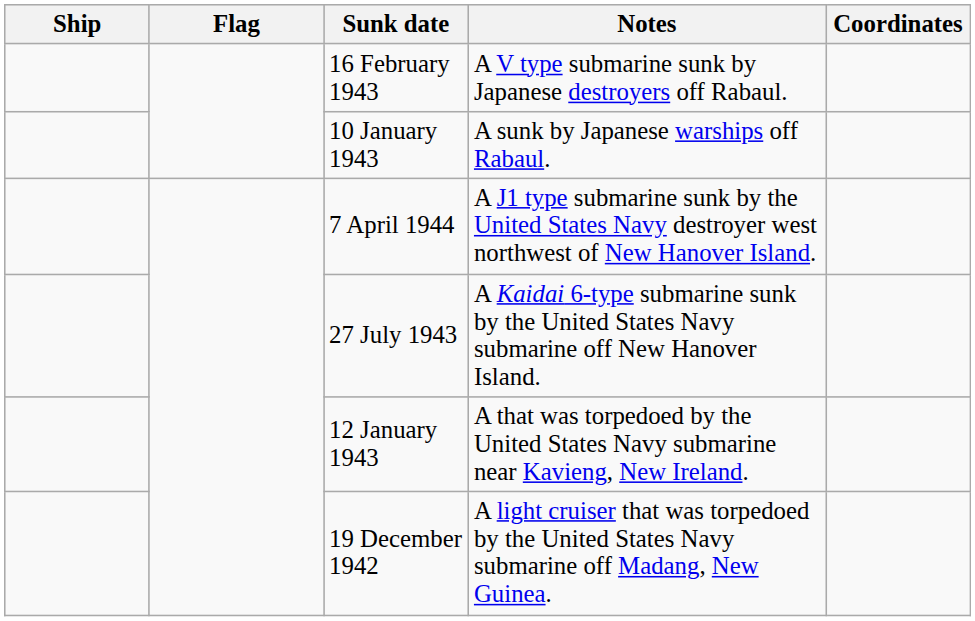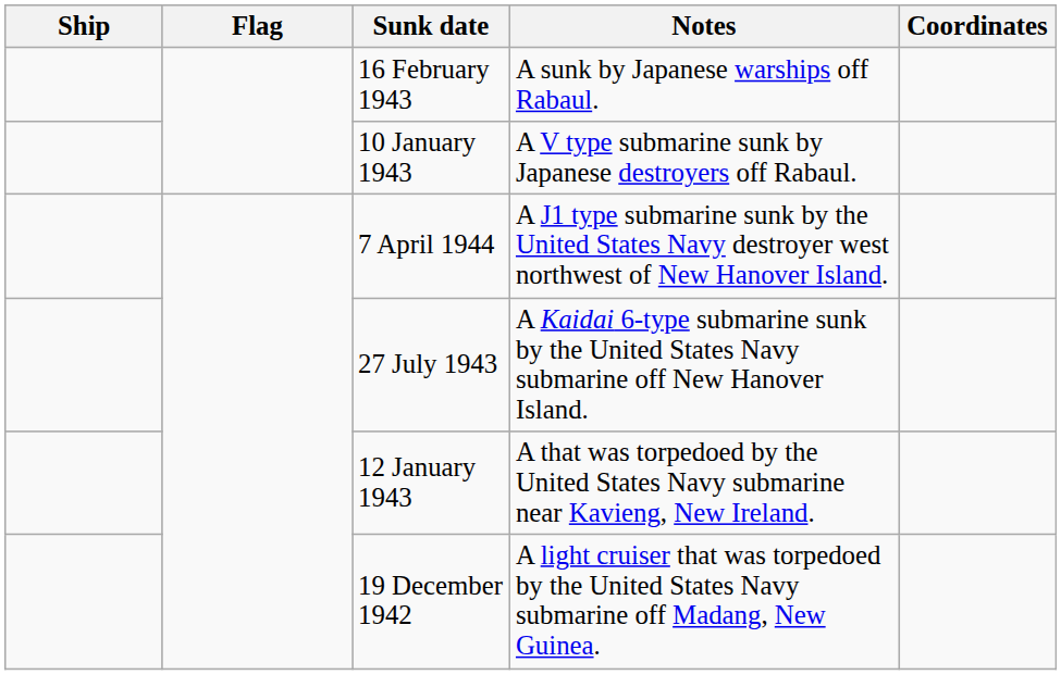 <table class="wikitable sortable" style="width:100%" |>
 <tr>
 <th width="15%">Ship</th>
 <th width="18%">Flag</th>
 <th width="15%" align="right">Sunk date</th>
 <th width="37%">Notes</th>
 <th width="15%">Coordinates</th>
 </tr>
 <tr>
 <td scope="row" data-sort-value="Amberjack"></td>
 <td rowspan="2"></td>
 <td>16 February 1943</td>
-<td>A <a href='#'>V type</a> submarine sunk by Japanese <a href='#'>destroyers</a> off Rabaul.</td>
+<td>A  sunk by Japanese <a href='#'>warships</a> off <a href='#'>Rabaul</a>.</td>
 <td></td>
 </tr>
 <tr>
 <td scope="row" data-sort-value="Argonaut"></td>
 <td>10 January 1943</td>
-<td>A  sunk by Japanese <a href='#'>warships</a> off <a href='#'>Rabaul</a>.</td>
+<td>A <a href='#'>V type</a> submarine sunk by Japanese <a href='#'>destroyers</a> off Rabaul.</td>
 <td></td>
 </tr>
 <tr>
 <td scope="row" data-sort-value="I-2"></td>
 <td rowspan="4"></td>
 <td>7 April 1944</td>
 <td>A <a href='#'>J1 type</a> submarine sunk by the <a href='#'>United States Navy</a> destroyer   west northwest of <a href='#'>New Hanover Island</a>.</td>
 <td></td>
 </tr>
 <tr>
 <td scope="row" data-sort-value="I-168"></td>
 <td>27 July 1943</td>
 <td>A <a href='#'><em>Kaidai</em> 6-type</a> submarine sunk by the United States Navy submarine   off New Hanover Island.</td>
 <td></td>
 </tr>
 <tr>
 <td scope="row" data-sort-value="Shimakaze"></td>
 <td>12 January 1943</td>
 <td>A  that was torpedoed by the United States Navy submarine  near <a href='#'>Kavieng</a>, <a href='#'>New Ireland</a>.</td>
 <td></td>
 </tr>
 <tr>
 <td scope="row" data-sort-value="Tenryū"></td>
 <td>19 December 1942</td>
 <td>A  <a href='#'>light cruiser</a> that was torpedoed by the United States Navy submarine  off <a href='#'>Madang</a>, <a href='#'>New Guinea</a>.</td>
 <td></td>
 </tr>
 </table>
